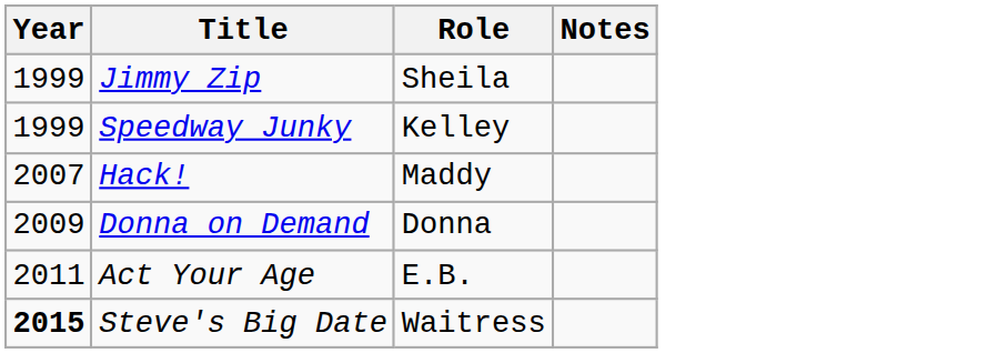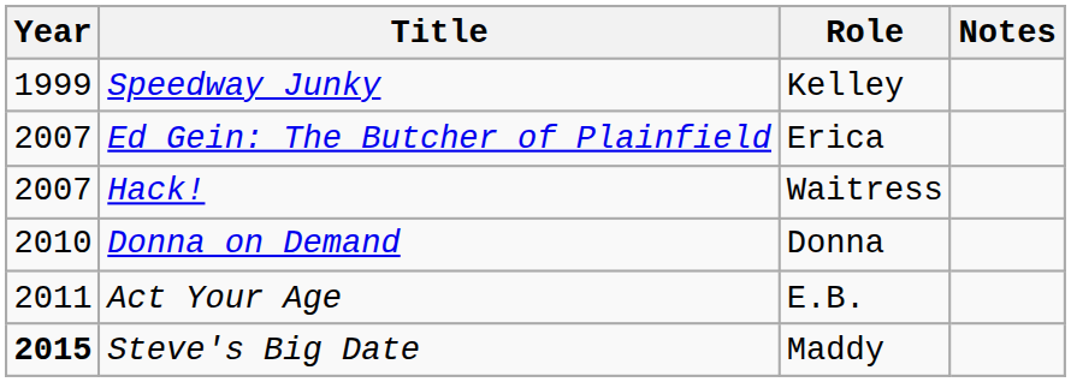 <table class="wikitable">
 <tr>
 <th>Year</th>
 <th>Title</th>
 <th>Role</th>
 <th>Notes</th>
 </tr>
 <tr>
 <td>1999</td>
-<td><em><a href='#'>Jimmy Zip</a></em></td>
-<td>Sheila</td>
-<td></td>
-</tr>
-<tr>
-<td>1999</td>
 <td><em><a href='#'>Speedway Junky</a></em></td>
 <td>Kelley</td>
 <td></td>
 </tr>
 <tr>
 <td>2007</td>
-<td><em><a href='#'>Hack!</a></em></td>
-<td>Maddy</td>
+<td><em><a href='#'>Ed Gein: The Butcher of Plainfield</a></em></td>
+<td>Erica</td>
 <td></td>
 </tr>
 <tr>
-<td>2009</td>
+<td>2007</td>
+<td><em><a href='#'>Hack!</a></em></td>
+<td>Waitress</td>
+<td></td>
+</tr>
+<tr>
+<td>2010</td>
 <td><em><a href='#'>Donna on Demand</a></em></td>
 <td>Donna</td>
 <td></td>
 </tr>
 <tr>
 <td>2011</td>
 <td><em>Act Your Age</em></td>
 <td>E.B.</td>
 <td></td>
 </tr>
 <tr>
 <td><strong>2015</strong></td>
 <td><em>Steve's Big Date</em></td>
-<td>Waitress</td>
+<td>Maddy</td>
 <td></td>
 </tr>
 </table>
